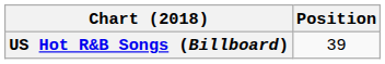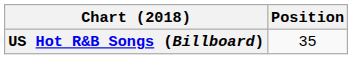 <table class="wikitable plainrowheaders" style="text-align:center">
 <tr>
 <th scope="col">Chart (2018)</th>
 <th scope="col">Position</th>
 </tr>
 <tr>
 <th scope="row">US <a href='#'>Hot R&B Songs</a> (<em>Billboard</em>)</th>
-<td>39</td>
+<td>35</td>
 </tr>
 </table>
